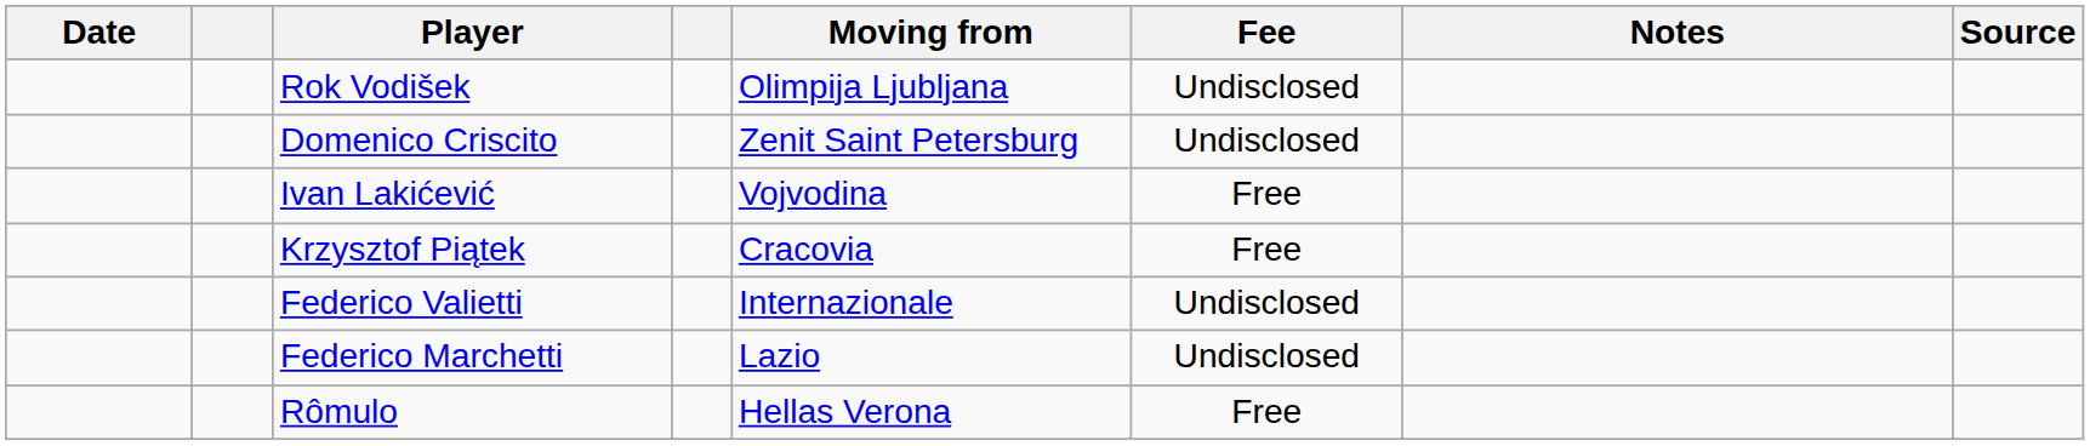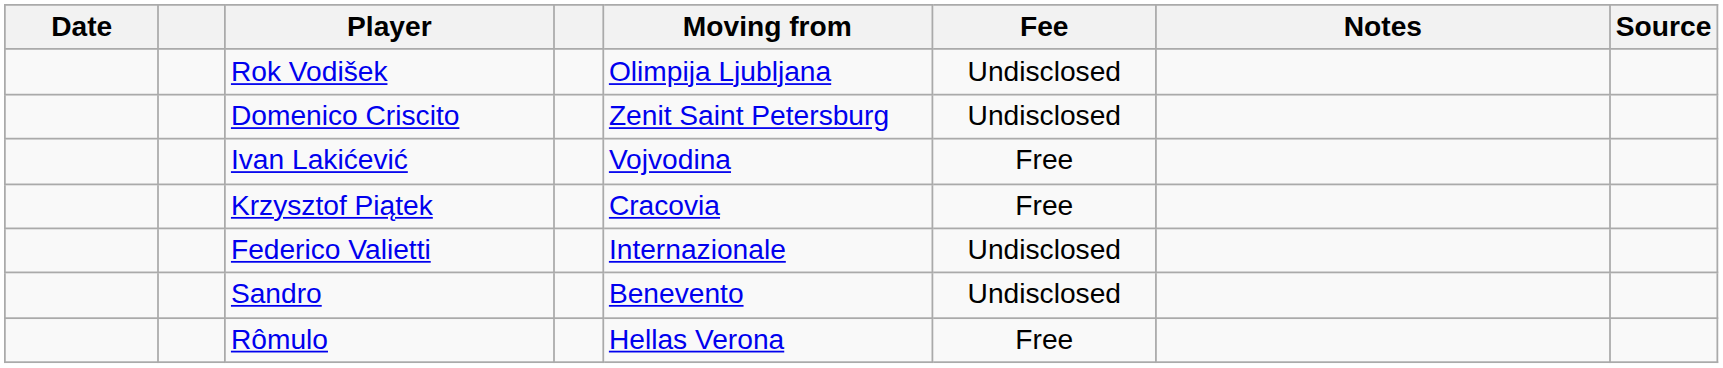 <table class="wikitable sortable">
 <tr>
 <th style="width:80px;">Date</th>
 <th style="width:30px;"></th>
 <th style="width:180px;">Player</th>
 <th style="width:20px;"></th>
 <th style="width:180px;">Moving from</th>
 <th style="width:120px;" class="unsortable">Fee</th>
 <th style="width:250px;" class="unsortable">Notes</th>
 <th style="width:20px;">Source</th>
 </tr>
 <tr>
 <td></td>
 <td align=center></td>
 <td> <a href='#'>Rok Vodišek</a></td>
 <td align=center></td>
 <td> <a href='#'>Olimpija Ljubljana</a></td>
 <td align=center>Undisclosed</td>
 <td align=center></td>
 <td></td>
 </tr>
 <tr>
 <td></td>
 <td align=center></td>
 <td> <a href='#'>Domenico Criscito</a></td>
 <td align=center></td>
 <td> <a href='#'>Zenit Saint Petersburg</a></td>
 <td align=center>Undisclosed</td>
 <td align=center></td>
 <td></td>
 </tr>
 <tr>
 <td></td>
 <td align=center></td>
 <td> <a href='#'>Ivan Lakićević</a></td>
 <td align=center></td>
 <td> <a href='#'>Vojvodina</a></td>
 <td align=center>Free</td>
 <td align=center></td>
 <td></td>
 </tr>
 <tr>
 <td></td>
 <td align=center></td>
 <td> <a href='#'>Krzysztof Piątek</a></td>
 <td align=center></td>
 <td> <a href='#'>Cracovia</a></td>
 <td align=center>Free</td>
 <td align=center></td>
 <td></td>
 </tr>
 <tr>
 <td></td>
 <td align=center></td>
 <td> <a href='#'>Federico Valietti</a></td>
 <td align=center></td>
 <td> <a href='#'>Internazionale</a></td>
 <td align=center>Undisclosed</td>
 <td align=center></td>
 <td></td>
 </tr>
 <tr>
 <td></td>
 <td align=center></td>
-<td> <a href='#'>Federico Marchetti</a></td>
+<td> <a href='#'>Sandro</a></td>
 <td align=center></td>
-<td> <a href='#'>Lazio</a></td>
+<td> <a href='#'>Benevento</a></td>
 <td align=center>Undisclosed</td>
 <td align=center></td>
 <td></td>
 </tr>
 <tr>
 <td></td>
 <td align=center></td>
 <td> <a href='#'>Rômulo</a></td>
 <td align=center></td>
 <td> <a href='#'>Hellas Verona</a></td>
 <td align=center>Free</td>
 <td align=center></td>
 <td></td>
 </tr>
 </table>
